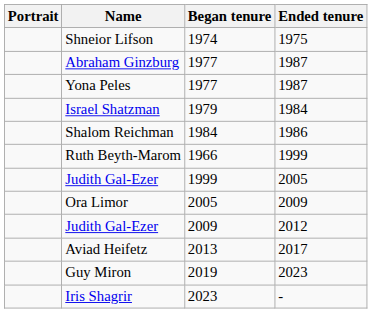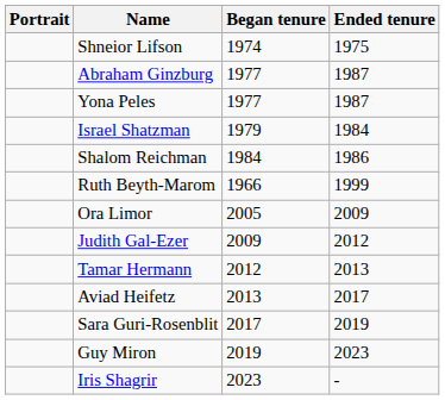 <table class="wikitable">
 <tr>
 <th>Portrait</th>
 <th>Name</th>
 <th>Began tenure</th>
 <th>Ended tenure</th>
 </tr>
 <tr>
 <td></td>
 <td>Shneior Lifson</td>
 <td>1974</td>
 <td>1975</td>
 </tr>
 <tr>
 <td></td>
 <td><a href='#'>Abraham Ginzburg</a></td>
 <td>1977</td>
 <td>1987</td>
 </tr>
 <tr>
 <td></td>
 <td>Yona Peles</td>
 <td>1977</td>
 <td>1987</td>
 </tr>
 <tr>
 <td></td>
 <td><a href='#'>Israel Shatzman</a></td>
 <td>1979</td>
 <td>1984</td>
 </tr>
 <tr>
 <td></td>
 <td>Shalom Reichman</td>
 <td>1984</td>
 <td>1986</td>
 </tr>
 <tr>
 <td></td>
 <td>Ruth Beyth-Marom</td>
 <td>1966</td>
 <td>1999</td>
 </tr>
 <tr>
 <td></td>
-<td><a href='#'>Judith Gal-Ezer</a></td>
-<td>1999</td>
-<td>2005</td>
-</tr>
-<tr>
-<td></td>
 <td>Ora Limor</td>
 <td>2005</td>
 <td>2009</td>
 </tr>
 <tr>
 <td></td>
 <td><a href='#'>Judith Gal-Ezer</a></td>
 <td>2009</td>
 <td>2012</td>
 </tr>
 <tr>
 <td></td>
+<td><a href='#'>Tamar Hermann</a></td>
+<td>2012</td>
+<td>2013</td>
+</tr>
+<tr>
+<td></td>
 <td>Aviad Heifetz</td>
 <td>2013</td>
 <td>2017</td>
+</tr>
+<tr>
+<td></td>
+<td>Sara Guri-Rosenblit</td>
+<td>2017</td>
+<td>2019</td>
 </tr>
 <tr>
 <td></td>
 <td>Guy Miron</td>
 <td>2019</td>
 <td>2023</td>
 </tr>
 <tr>
 <td></td>
 <td><a href='#'>Iris Shagrir</a></td>
 <td>2023</td>
 <td>-</td>
 </tr>
 </table>
